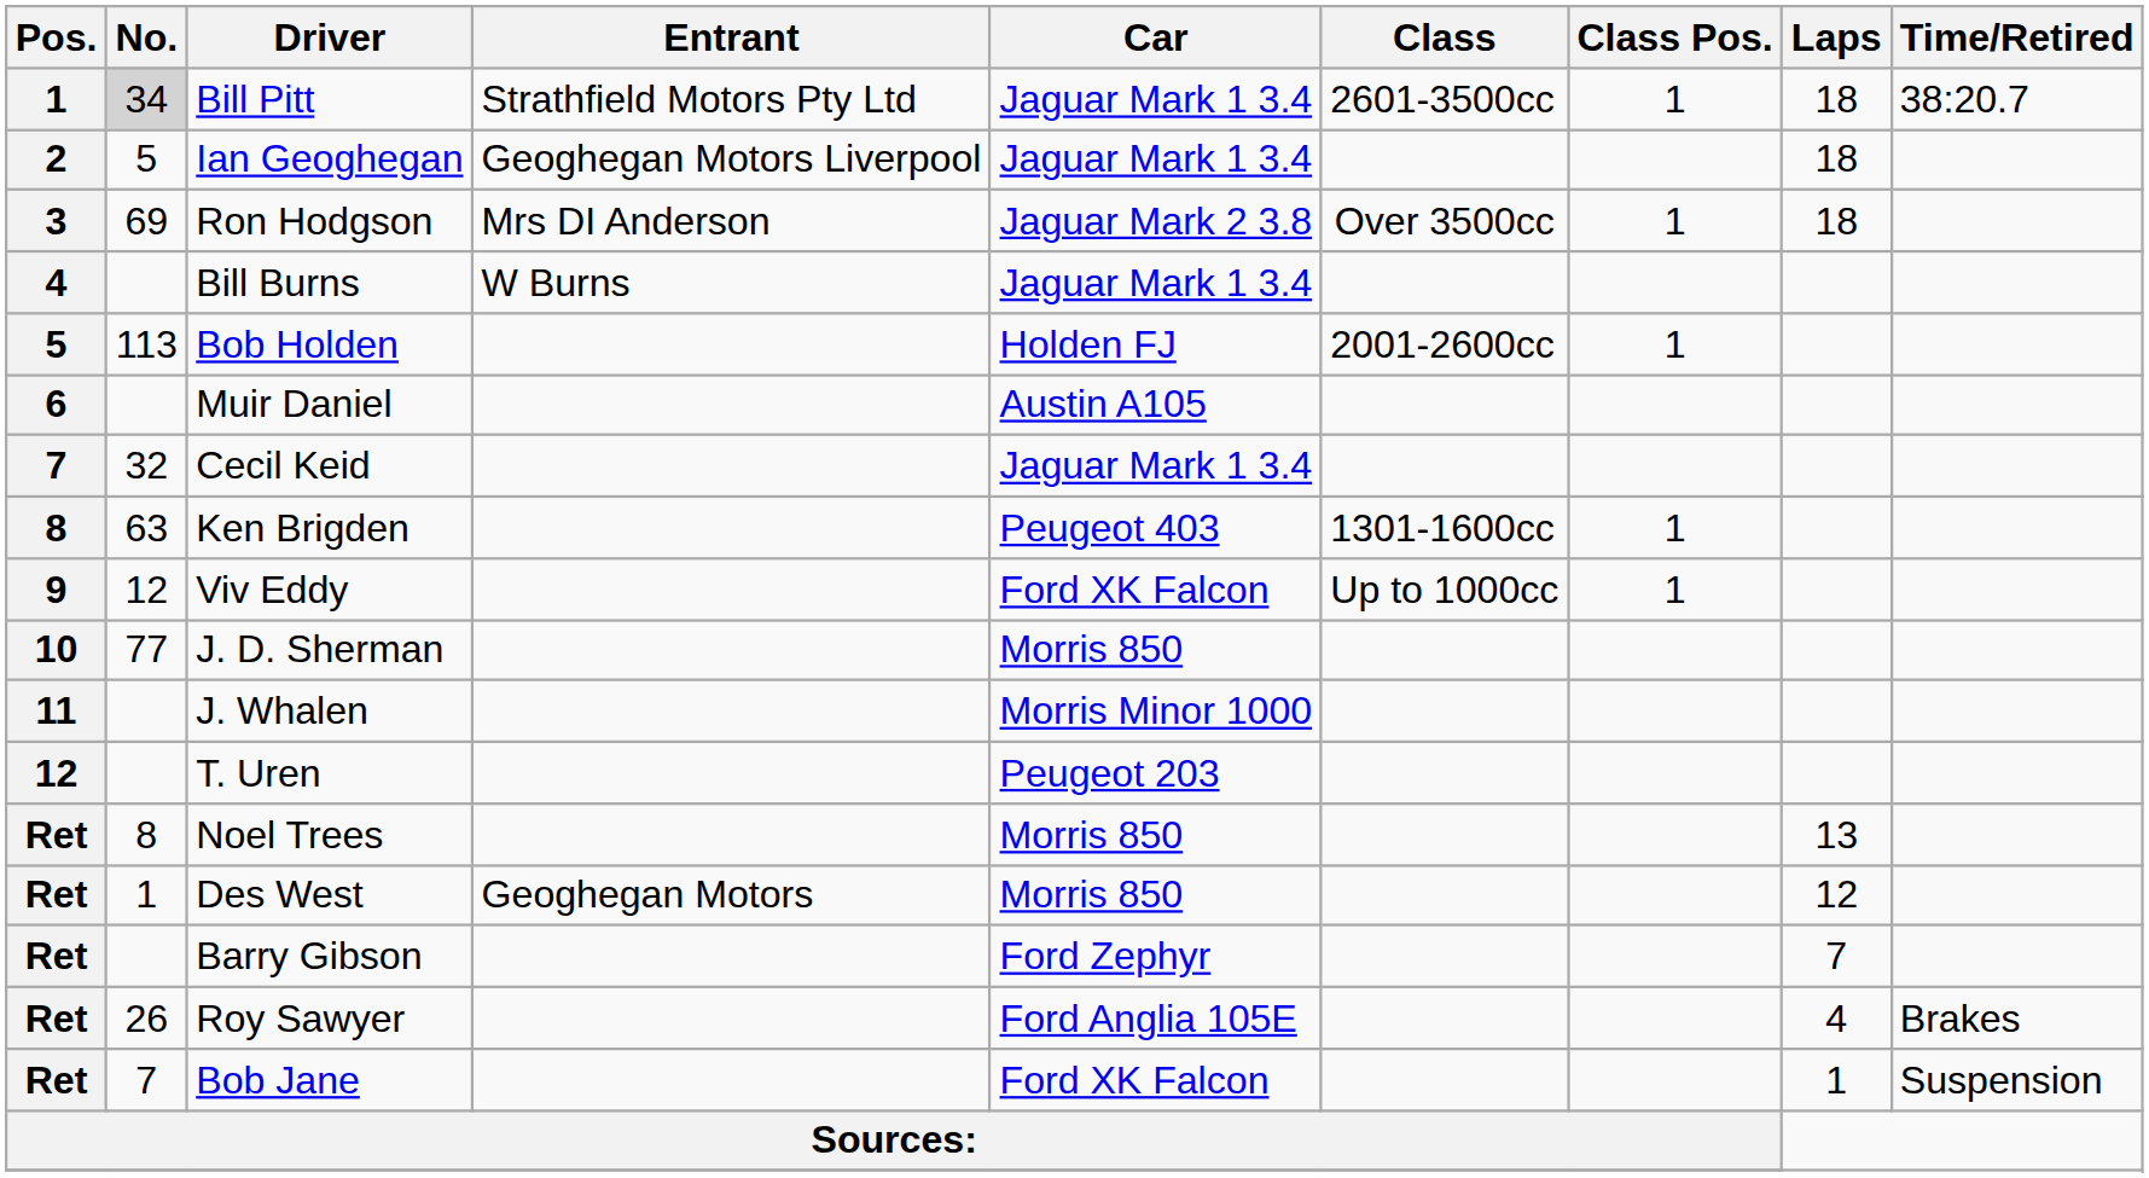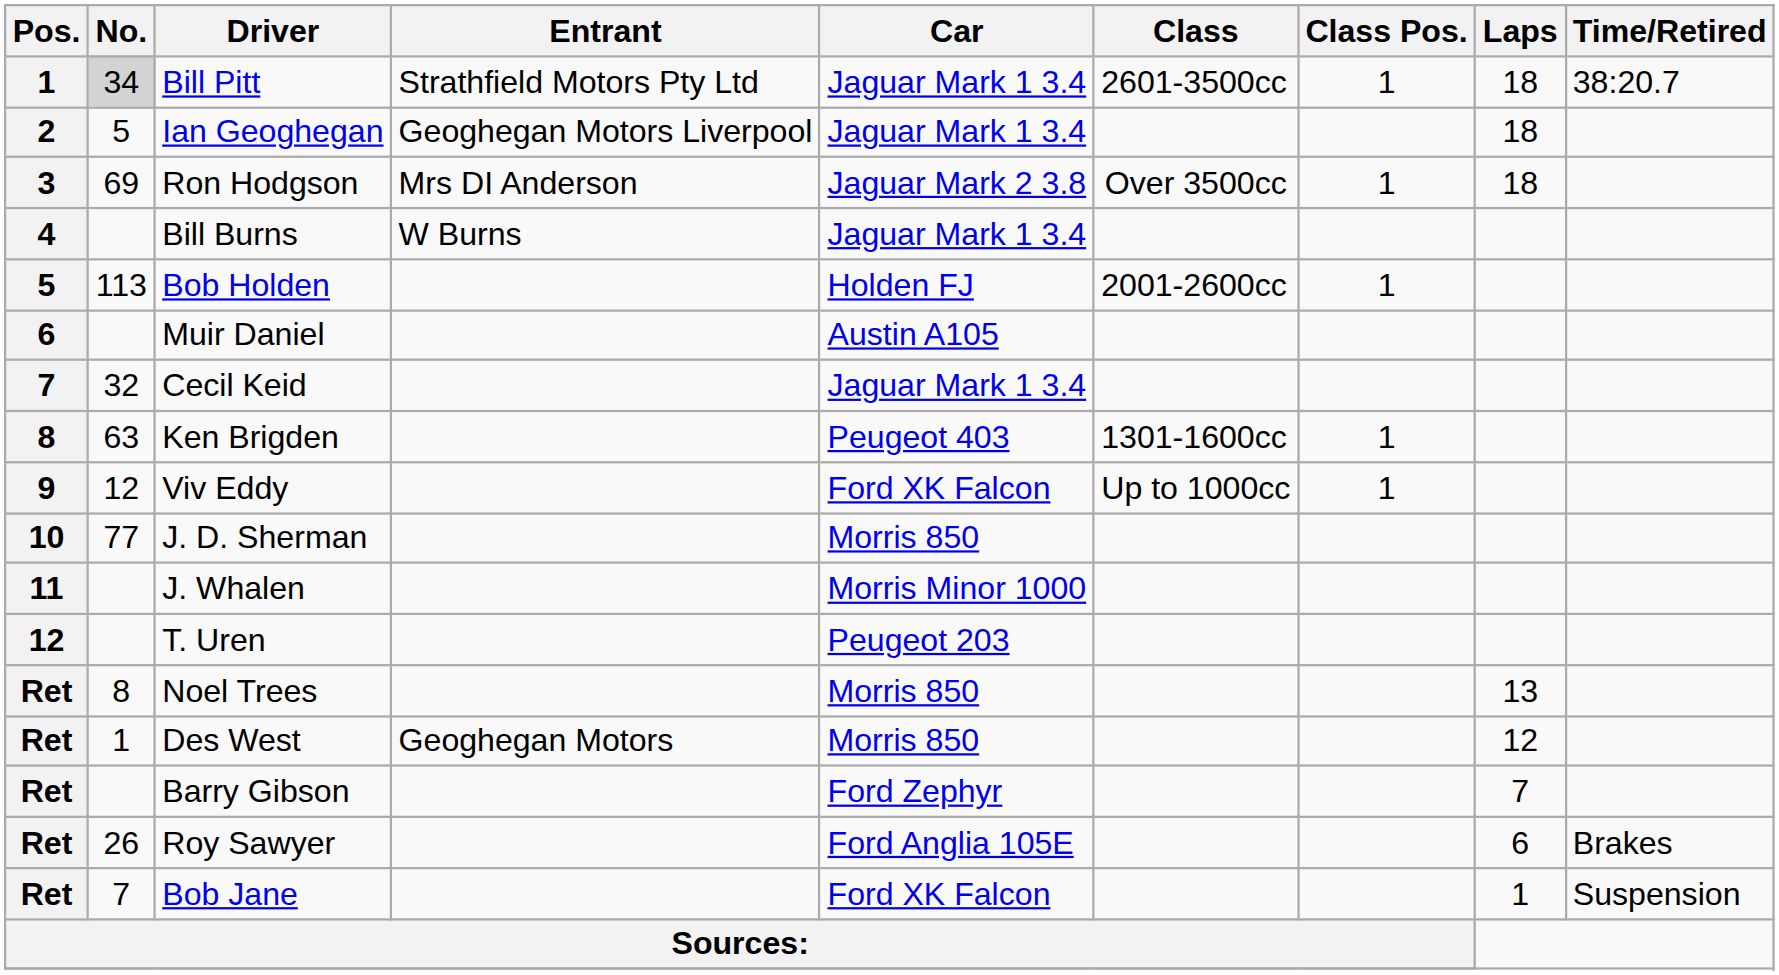 <table class="wikitable" style="font-size: 90%">
 <tr>
 <th>Pos.</th>
 <th>No.</th>
 <th>Driver</th>
 <th>Entrant</th>
 <th>Car</th>
 <th>Class </th>
 <th>Class Pos.</th>
 <th>Laps</th>
 <th>Time/Retired</th>
 </tr>
 <tr>
 <th>1</th>
 <td align="center" style="background: lightgrey;">34</td>
 <td> <a href='#'>Bill Pitt</a></td>
 <td>Strathfield Motors Pty Ltd</td>
 <td><a href='#'>Jaguar Mark 1 3.4</a></td>
 <td>2601-3500cc</td>
 <td align="center">1</td>
 <td align="center">18</td>
 <td>38:20.7</td>
 </tr>
 <tr>
 <th>2</th>
 <td align="center">5</td>
 <td> <a href='#'>Ian Geoghegan</a></td>
 <td>Geoghegan Motors Liverpool</td>
 <td><a href='#'>Jaguar Mark 1 3.4</a></td>
 <td></td>
 <td></td>
 <td align="center">18</td>
 <td></td>
 </tr>
 <tr>
 <th>3</th>
 <td align="center">69</td>
 <td> Ron Hodgson</td>
 <td>Mrs DI Anderson</td>
 <td><a href='#'>Jaguar Mark 2 3.8</a></td>
 <td align="center">Over 3500cc</td>
 <td align="center">1</td>
 <td align="center">18</td>
 <td></td>
 </tr>
 <tr>
 <th>4</th>
 <td></td>
 <td> Bill Burns</td>
 <td>W Burns</td>
 <td><a href='#'>Jaguar Mark 1 3.4</a></td>
 <td></td>
 <td></td>
 <td></td>
 <td></td>
 </tr>
 <tr>
 <th>5</th>
 <td align="center">113</td>
 <td> <a href='#'>Bob Holden</a></td>
 <td></td>
 <td><a href='#'>Holden FJ</a></td>
 <td>2001-2600cc</td>
 <td align="center">1</td>
 <td></td>
 <td></td>
 </tr>
 <tr>
 <th>6</th>
 <td></td>
 <td> Muir Daniel</td>
 <td></td>
 <td><a href='#'>Austin A105</a></td>
 <td></td>
 <td></td>
 <td></td>
 <td></td>
 </tr>
 <tr>
 <th>7</th>
 <td align="center">32</td>
 <td> Cecil Keid</td>
 <td></td>
 <td><a href='#'>Jaguar Mark 1 3.4</a></td>
 <td></td>
 <td></td>
 <td></td>
 <td></td>
 </tr>
 <tr>
 <th>8</th>
 <td align="center">63</td>
 <td> Ken Brigden</td>
 <td></td>
 <td><a href='#'>Peugeot 403</a></td>
 <td>1301-1600cc</td>
 <td align="center">1</td>
 <td></td>
 <td></td>
 </tr>
 <tr>
 <th>9</th>
 <td align="center">12</td>
 <td> Viv Eddy</td>
 <td></td>
 <td><a href='#'>Ford XK Falcon</a></td>
 <td>Up to 1000cc</td>
 <td align="center">1</td>
 <td></td>
 <td></td>
 </tr>
 <tr>
 <th>10</th>
 <td align="center">77</td>
 <td> J. D. Sherman</td>
 <td></td>
 <td><a href='#'>Morris 850</a></td>
 <td></td>
 <td></td>
 <td></td>
 <td></td>
 </tr>
 <tr>
 <th>11</th>
 <td></td>
 <td> J. Whalen</td>
 <td></td>
 <td><a href='#'>Morris Minor 1000</a></td>
 <td></td>
 <td></td>
 <td></td>
 <td></td>
 </tr>
 <tr>
 <th>12</th>
 <td></td>
 <td> T. Uren</td>
 <td></td>
 <td><a href='#'>Peugeot 203</a></td>
 <td></td>
 <td></td>
 <td></td>
 <td></td>
 </tr>
 <tr>
 <th>Ret</th>
 <td align="center">8</td>
 <td> Noel Trees</td>
 <td></td>
 <td><a href='#'>Morris 850</a></td>
 <td></td>
 <td></td>
 <td align="center">13</td>
 <td></td>
 </tr>
 <tr>
 <th>Ret</th>
 <td align="center">1</td>
 <td> Des West</td>
 <td>Geoghegan Motors </td>
 <td><a href='#'>Morris 850</a></td>
 <td></td>
 <td></td>
 <td align="center">12</td>
 <td></td>
 </tr>
 <tr>
 <th>Ret</th>
 <td></td>
 <td> Barry Gibson</td>
 <td></td>
 <td><a href='#'>Ford Zephyr</a></td>
 <td></td>
 <td></td>
 <td align="center">7</td>
 <td></td>
 </tr>
 <tr>
 <th>Ret</th>
 <td align="center">26</td>
 <td> Roy Sawyer</td>
 <td></td>
 <td><a href='#'>Ford Anglia 105E</a></td>
 <td></td>
 <td></td>
-<td align="center">4</td>
+<td align="center">6</td>
 <td>Brakes</td>
 </tr>
 <tr>
 <th>Ret</th>
 <td align="center">7</td>
 <td> <a href='#'>Bob Jane</a></td>
 <td></td>
 <td><a href='#'>Ford XK Falcon</a></td>
 <td></td>
 <td></td>
 <td align="center">1</td>
 <td>Suspension</td>
 </tr>
 <tr>
 <th colspan="7">Sources:</th>
 </tr>
 <tr>
 </tr>
 </table>
